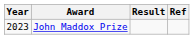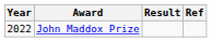 <table class="wikitable plainrowheaders">
 <tr>
 <th>Year</th>
 <th>Award</th>
 <th>Result</th>
 <th>Ref</th>
 </tr>
 <tr>
-<td>2023</td>
+<td>2022</td>
 <td><a href='#'>John Maddox Prize</a></td>
 <td></td>
 <td></td>
 </tr>
 </table>
